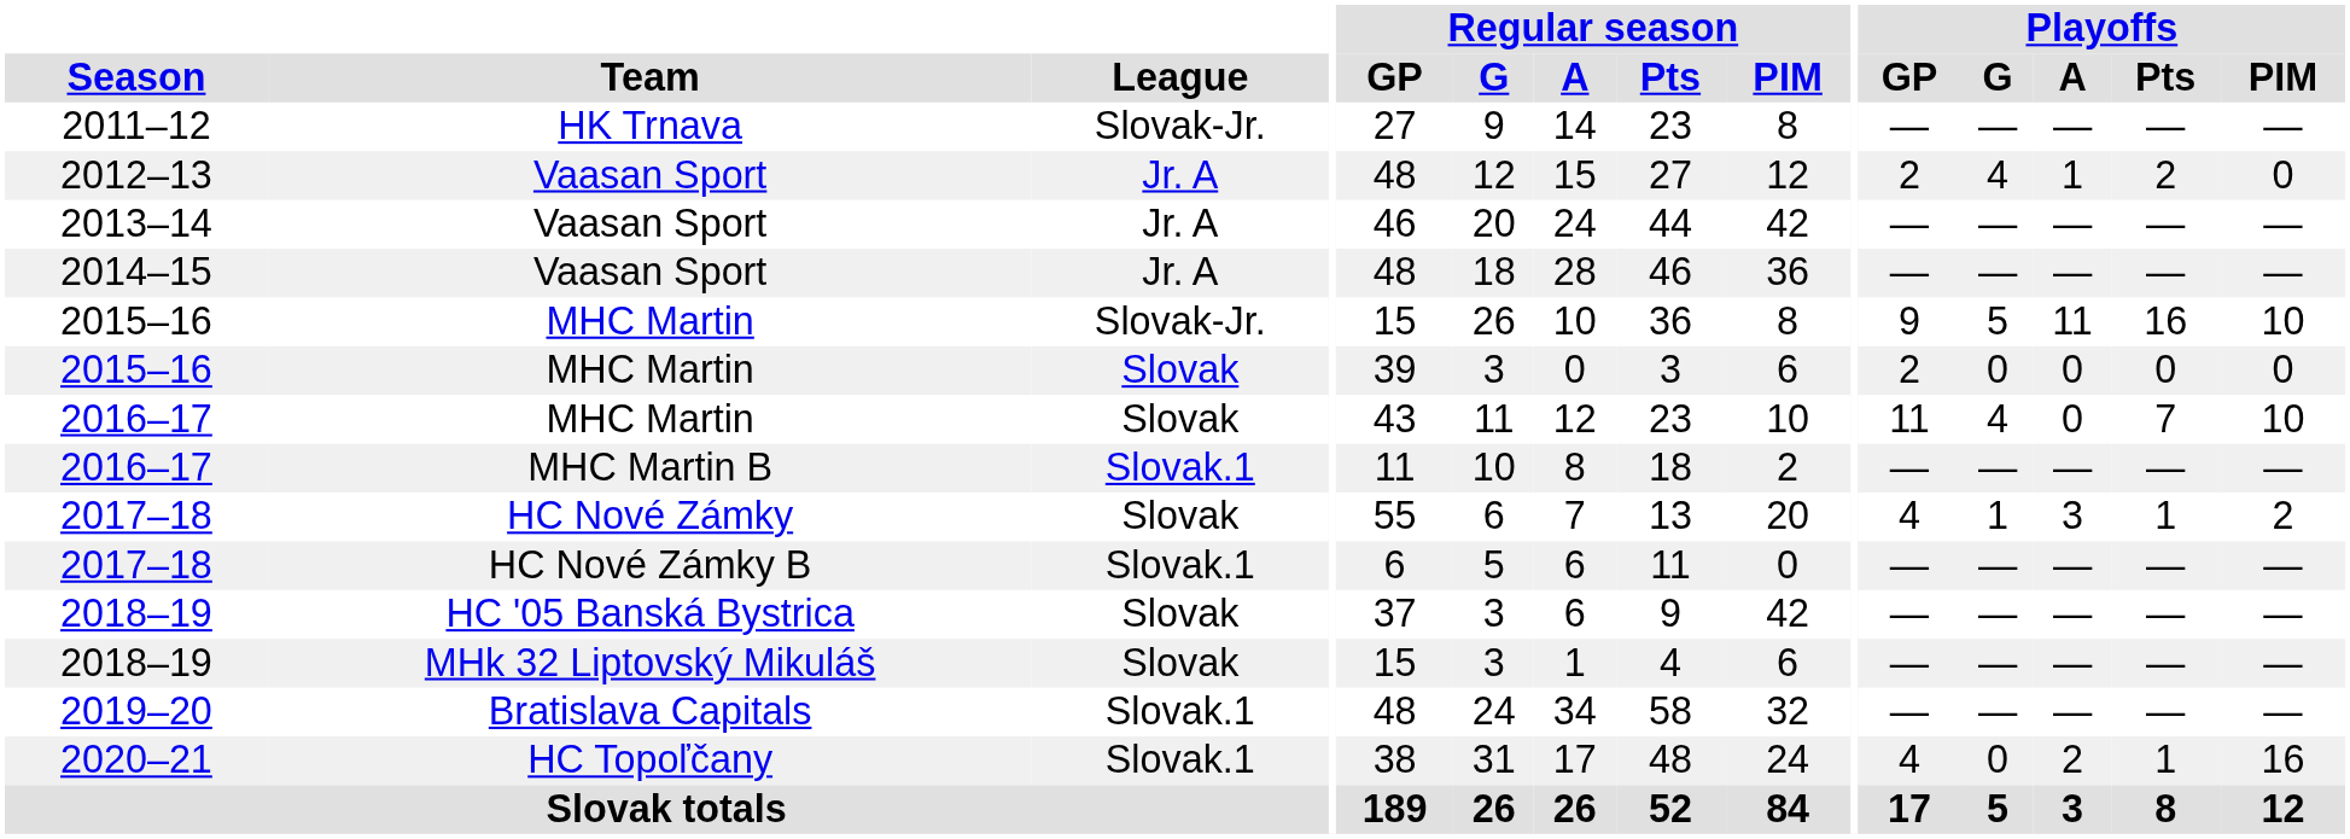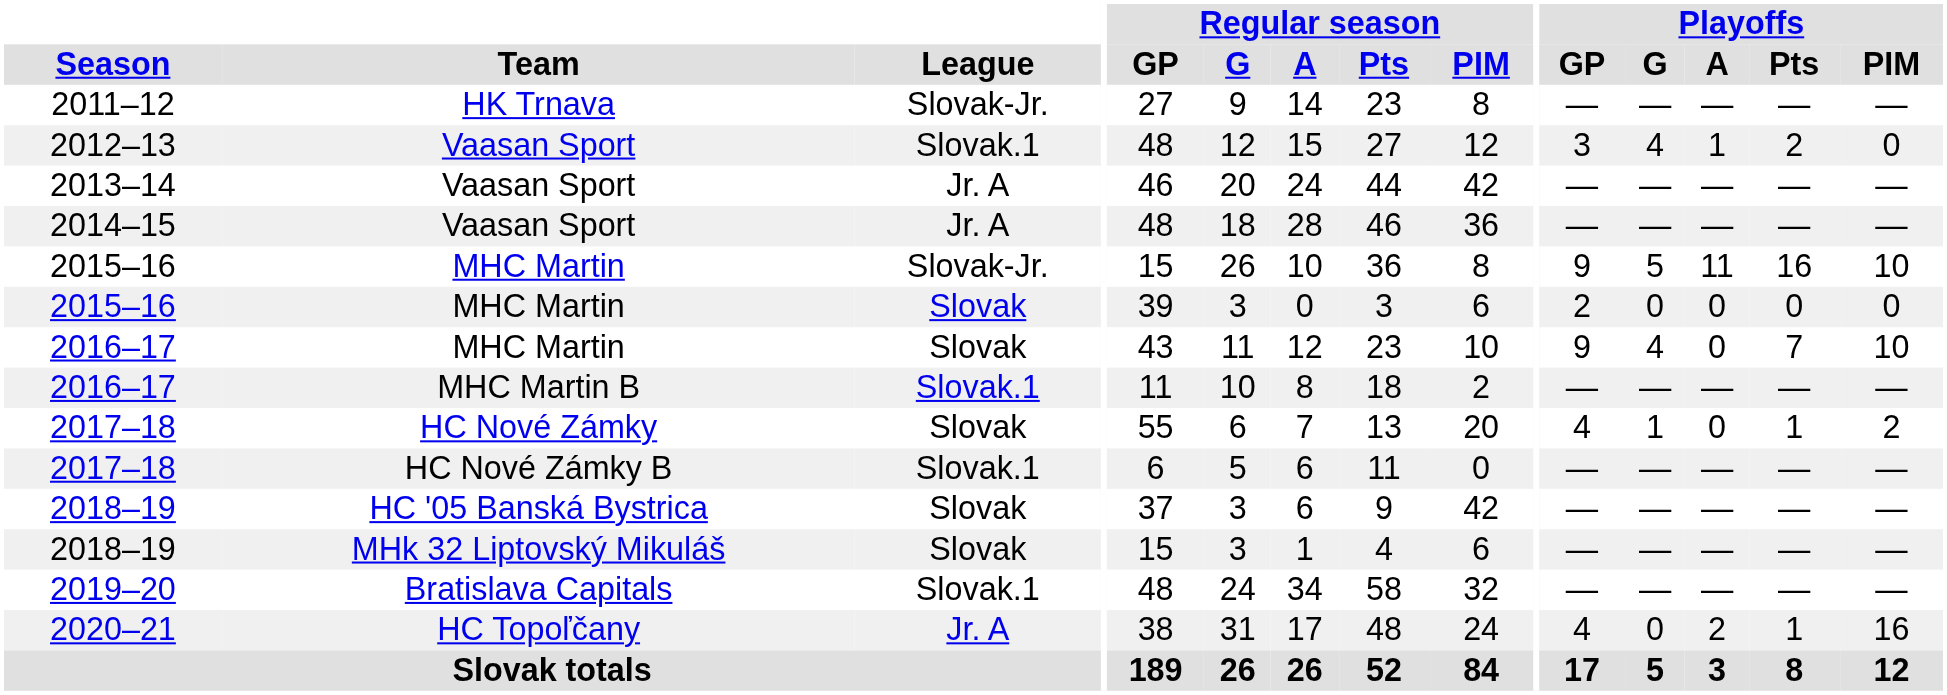 <table border="0" cellpadding="1" cellspacing="0" style="text-align:center; width:60em">
 <tr bgcolor="#e0e0e0">
 <th colspan="3" bgcolor="#ffffff"></th>
 <th rowspan="99" bgcolor="#ffffff"></th>
 <th colspan="5"><a href='#'>Regular season</a></th>
 <th rowspan="99" bgcolor="#ffffff"></th>
 <th colspan="5"><a href='#'>Playoffs</a></th>
 </tr>
 <tr bgcolor="#e0e0e0">
 <th><a href='#'>Season</a></th>
 <th>Team</th>
 <th>League</th>
 <th>GP</th>
 <th><a href='#'>G</a></th>
 <th><a href='#'>A</a></th>
 <th><a href='#'>Pts</a></th>
 <th><a href='#'>PIM</a></th>
 <th>GP</th>
 <th>G</th>
 <th>A</th>
 <th>Pts</th>
 <th>PIM</th>
 </tr>
 <tr>
 <td>2011–12</td>
 <td><a href='#'>HK Trnava</a></td>
 <td>Slovak-Jr.</td>
 <td>27</td>
 <td>9</td>
 <td>14</td>
 <td>23</td>
 <td>8</td>
 <td>—</td>
 <td>—</td>
 <td>—</td>
 <td>—</td>
 <td>—</td>
 </tr>
 <tr bgcolor="#f0f0f0">
 <td>2012–13</td>
 <td><a href='#'>Vaasan Sport</a></td>
-<td><a href='#'>Jr. A</a></td>
+<td>Slovak.1</td>
 <td>48</td>
 <td>12</td>
 <td>15</td>
 <td>27</td>
 <td>12</td>
-<td>2</td>
+<td>3</td>
 <td>4</td>
 <td>1</td>
 <td>2</td>
 <td>0</td>
 </tr>
 <tr>
 <td>2013–14</td>
 <td>Vaasan Sport</td>
 <td>Jr. A</td>
 <td>46</td>
 <td>20</td>
 <td>24</td>
 <td>44</td>
 <td>42</td>
 <td>—</td>
 <td>—</td>
 <td>—</td>
 <td>—</td>
 <td>—</td>
 </tr>
 <tr bgcolor="#f0f0f0">
 <td>2014–15</td>
 <td>Vaasan Sport</td>
 <td>Jr. A</td>
 <td>48</td>
 <td>18</td>
 <td>28</td>
 <td>46</td>
 <td>36</td>
 <td>—</td>
 <td>—</td>
 <td>—</td>
 <td>—</td>
 <td>—</td>
 </tr>
 <tr>
 <td>2015–16</td>
 <td><a href='#'>MHC Martin</a></td>
 <td>Slovak-Jr.</td>
 <td>15</td>
 <td>26</td>
 <td>10</td>
 <td>36</td>
 <td>8</td>
 <td>9</td>
 <td>5</td>
 <td>11</td>
 <td>16</td>
 <td>10</td>
 </tr>
 <tr bgcolor="#f0f0f0">
 <td><a href='#'>2015–16</a></td>
 <td>MHC Martin</td>
 <td><a href='#'>Slovak</a></td>
 <td>39</td>
 <td>3</td>
 <td>0</td>
 <td>3</td>
 <td>6</td>
 <td>2</td>
 <td>0</td>
 <td>0</td>
 <td>0</td>
 <td>0</td>
 </tr>
 <tr>
 <td><a href='#'>2016–17</a></td>
 <td>MHC Martin</td>
 <td>Slovak</td>
 <td>43</td>
 <td>11</td>
 <td>12</td>
 <td>23</td>
 <td>10</td>
-<td>11</td>
+<td>9</td>
 <td>4</td>
 <td>0</td>
 <td>7</td>
 <td>10</td>
 </tr>
 <tr bgcolor="#f0f0f0">
 <td><a href='#'>2016–17</a></td>
 <td>MHC Martin B</td>
 <td><a href='#'>Slovak.1</a></td>
 <td>11</td>
 <td>10</td>
 <td>8</td>
 <td>18</td>
 <td>2</td>
 <td>—</td>
 <td>—</td>
 <td>—</td>
 <td>—</td>
 <td>—</td>
 </tr>
 <tr>
 <td><a href='#'>2017–18</a></td>
 <td><a href='#'>HC Nové Zámky</a></td>
 <td>Slovak</td>
 <td>55</td>
 <td>6</td>
 <td>7</td>
 <td>13</td>
 <td>20</td>
 <td>4</td>
 <td>1</td>
-<td>3</td>
+<td>0</td>
 <td>1</td>
 <td>2</td>
 </tr>
 <tr bgcolor="#f0f0f0">
 <td><a href='#'>2017–18</a></td>
 <td>HC Nové Zámky B</td>
 <td>Slovak.1</td>
 <td>6</td>
 <td>5</td>
 <td>6</td>
 <td>11</td>
 <td>0</td>
 <td>—</td>
 <td>—</td>
 <td>—</td>
 <td>—</td>
 <td>—</td>
 </tr>
 <tr>
 <td><a href='#'>2018–19</a></td>
 <td><a href='#'>HC '05 Banská Bystrica</a></td>
 <td>Slovak</td>
 <td>37</td>
 <td>3</td>
 <td>6</td>
 <td>9</td>
 <td>42</td>
 <td>—</td>
 <td>—</td>
 <td>—</td>
 <td>—</td>
 <td>—</td>
 </tr>
 <tr bgcolor="#f0f0f0">
 <td>2018–19</td>
 <td><a href='#'>MHk 32 Liptovský Mikuláš</a></td>
 <td>Slovak</td>
 <td>15</td>
 <td>3</td>
 <td>1</td>
 <td>4</td>
 <td>6</td>
 <td>—</td>
 <td>—</td>
 <td>—</td>
 <td>—</td>
 <td>—</td>
 </tr>
 <tr>
 <td><a href='#'>2019–20</a></td>
 <td><a href='#'>Bratislava Capitals</a></td>
 <td>Slovak.1</td>
 <td>48</td>
 <td>24</td>
 <td>34</td>
 <td>58</td>
 <td>32</td>
 <td>—</td>
 <td>—</td>
 <td>—</td>
 <td>—</td>
 <td>—</td>
 </tr>
 <tr bgcolor="#f0f0f0">
 <td><a href='#'>2020–21</a></td>
 <td><a href='#'>HC Topoľčany</a></td>
-<td>Slovak.1</td>
+<td><a href='#'>Jr. A</a></td>
 <td>38</td>
 <td>31</td>
 <td>17</td>
 <td>48</td>
 <td>24</td>
 <td>4</td>
 <td>0</td>
 <td>2</td>
 <td>1</td>
 <td>16</td>
 </tr>
 <tr bgcolor="#e0e0e0">
 <th colspan="3">Slovak totals</th>
 <th>189</th>
 <th>26</th>
 <th>26</th>
 <th>52</th>
 <th>84</th>
 <th>17</th>
 <th>5</th>
 <th>3</th>
 <th>8</th>
 <th>12</th>
 </tr>
 </table>
